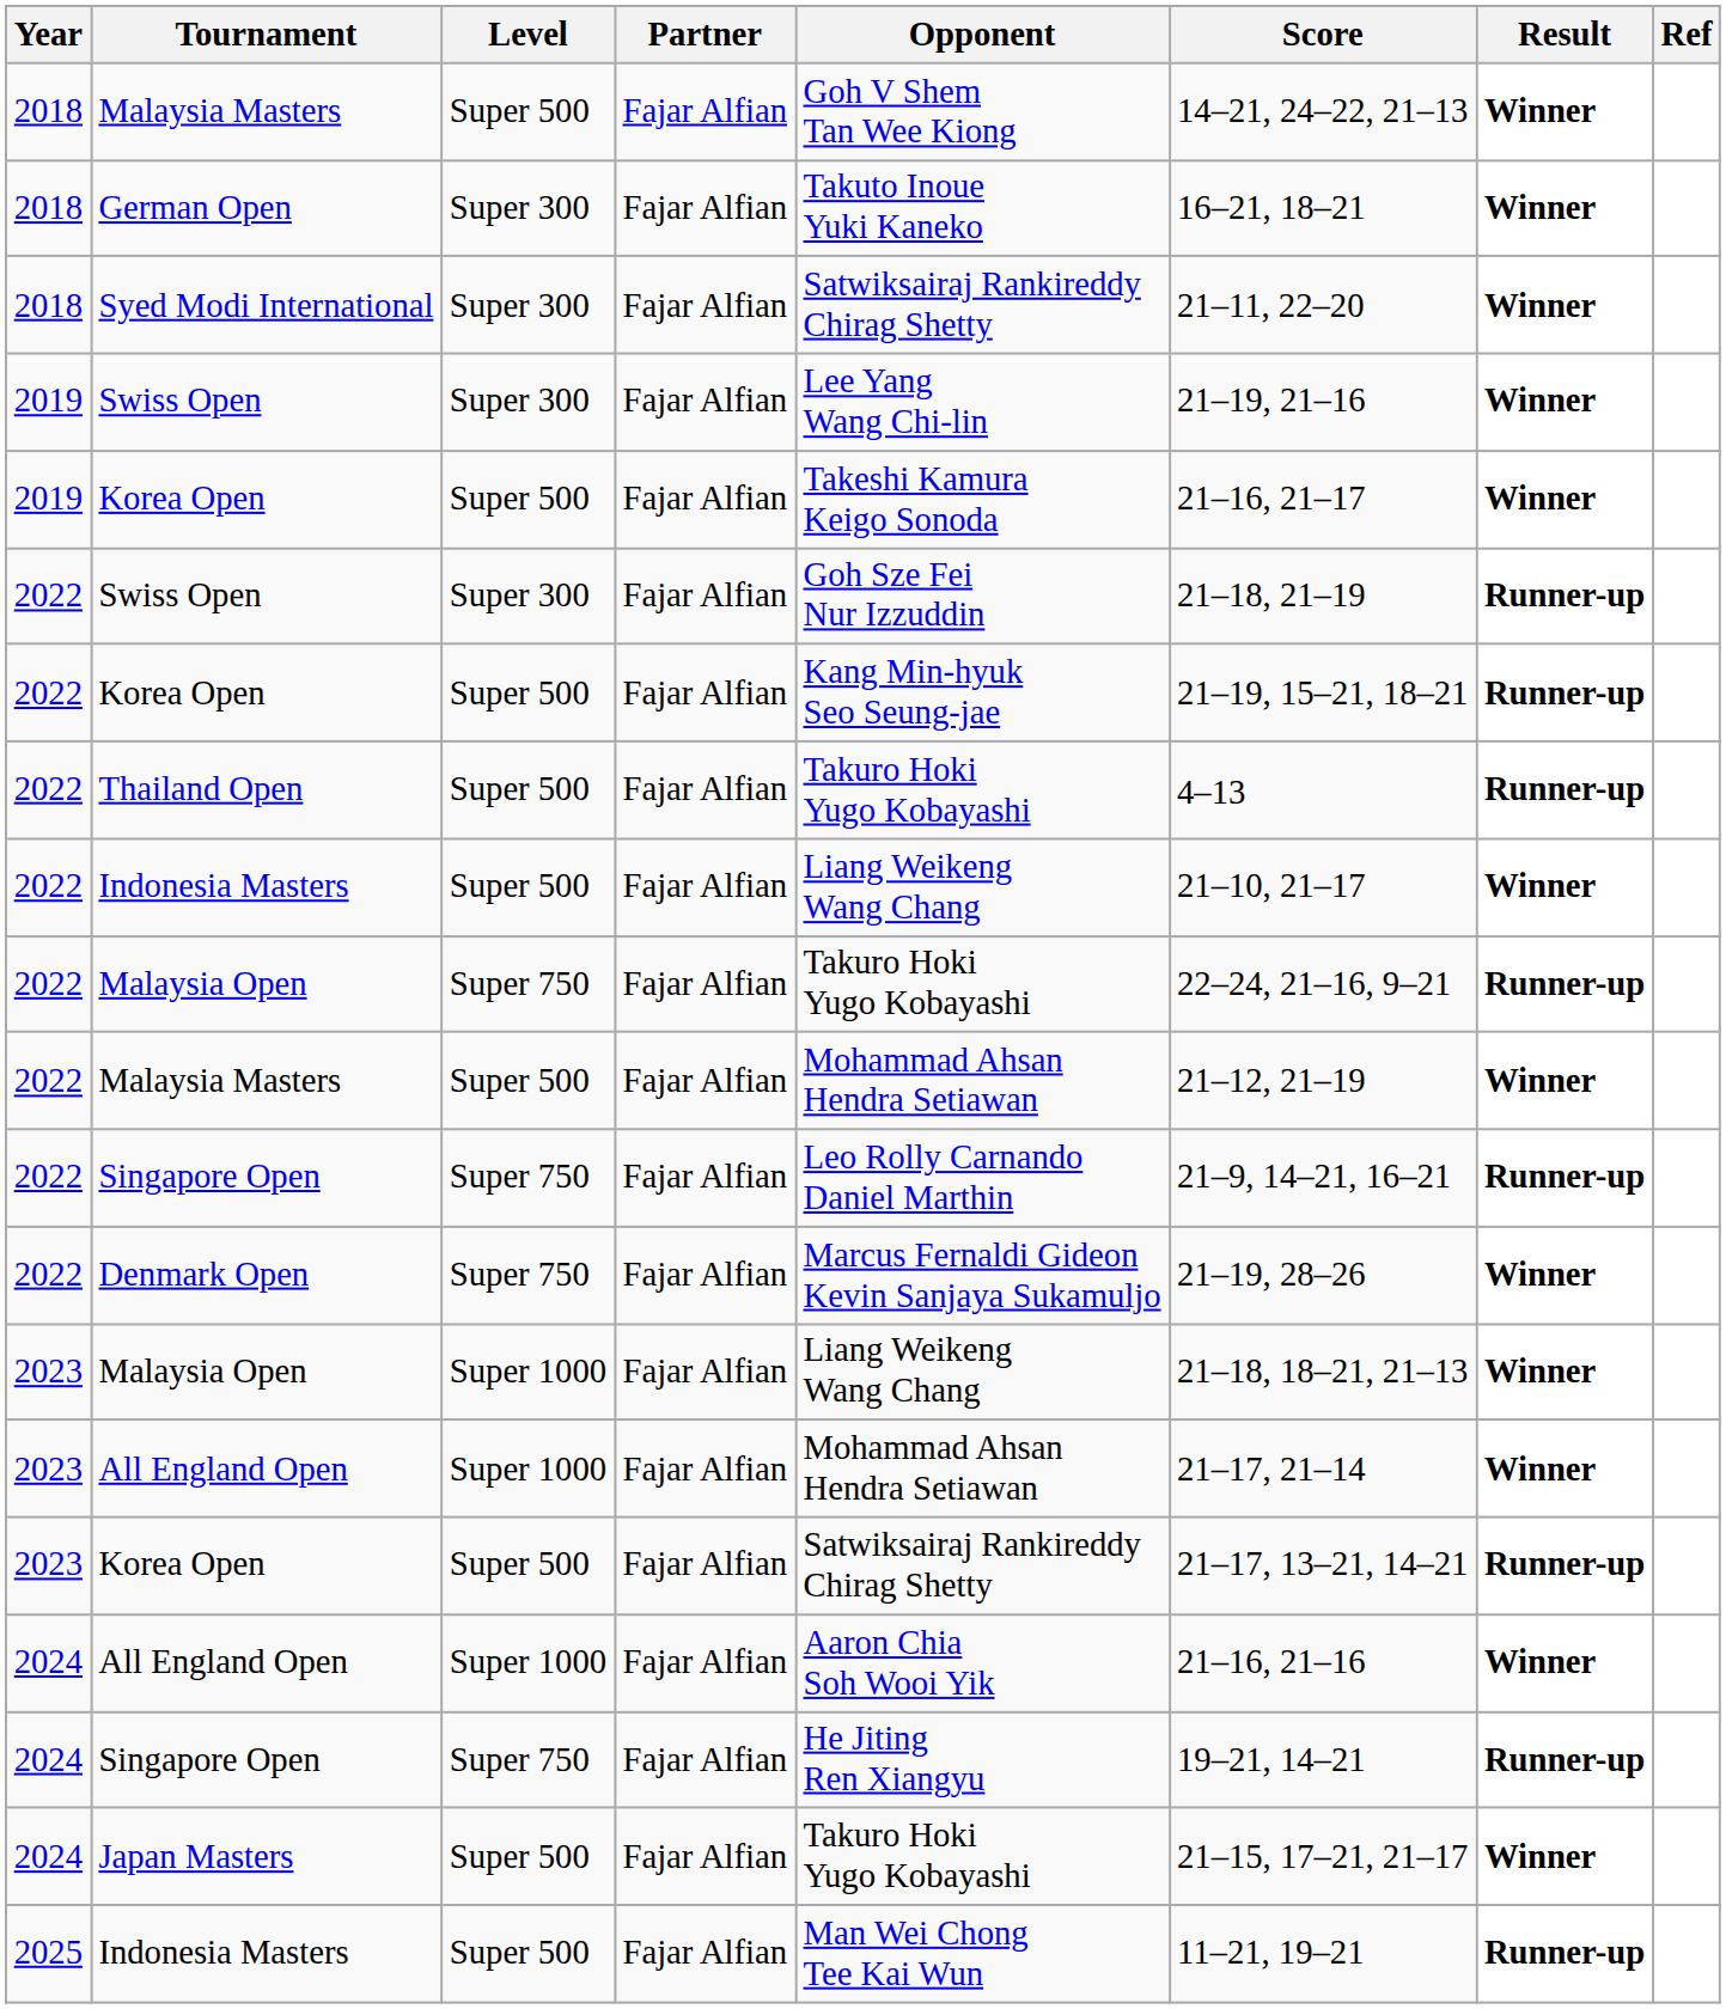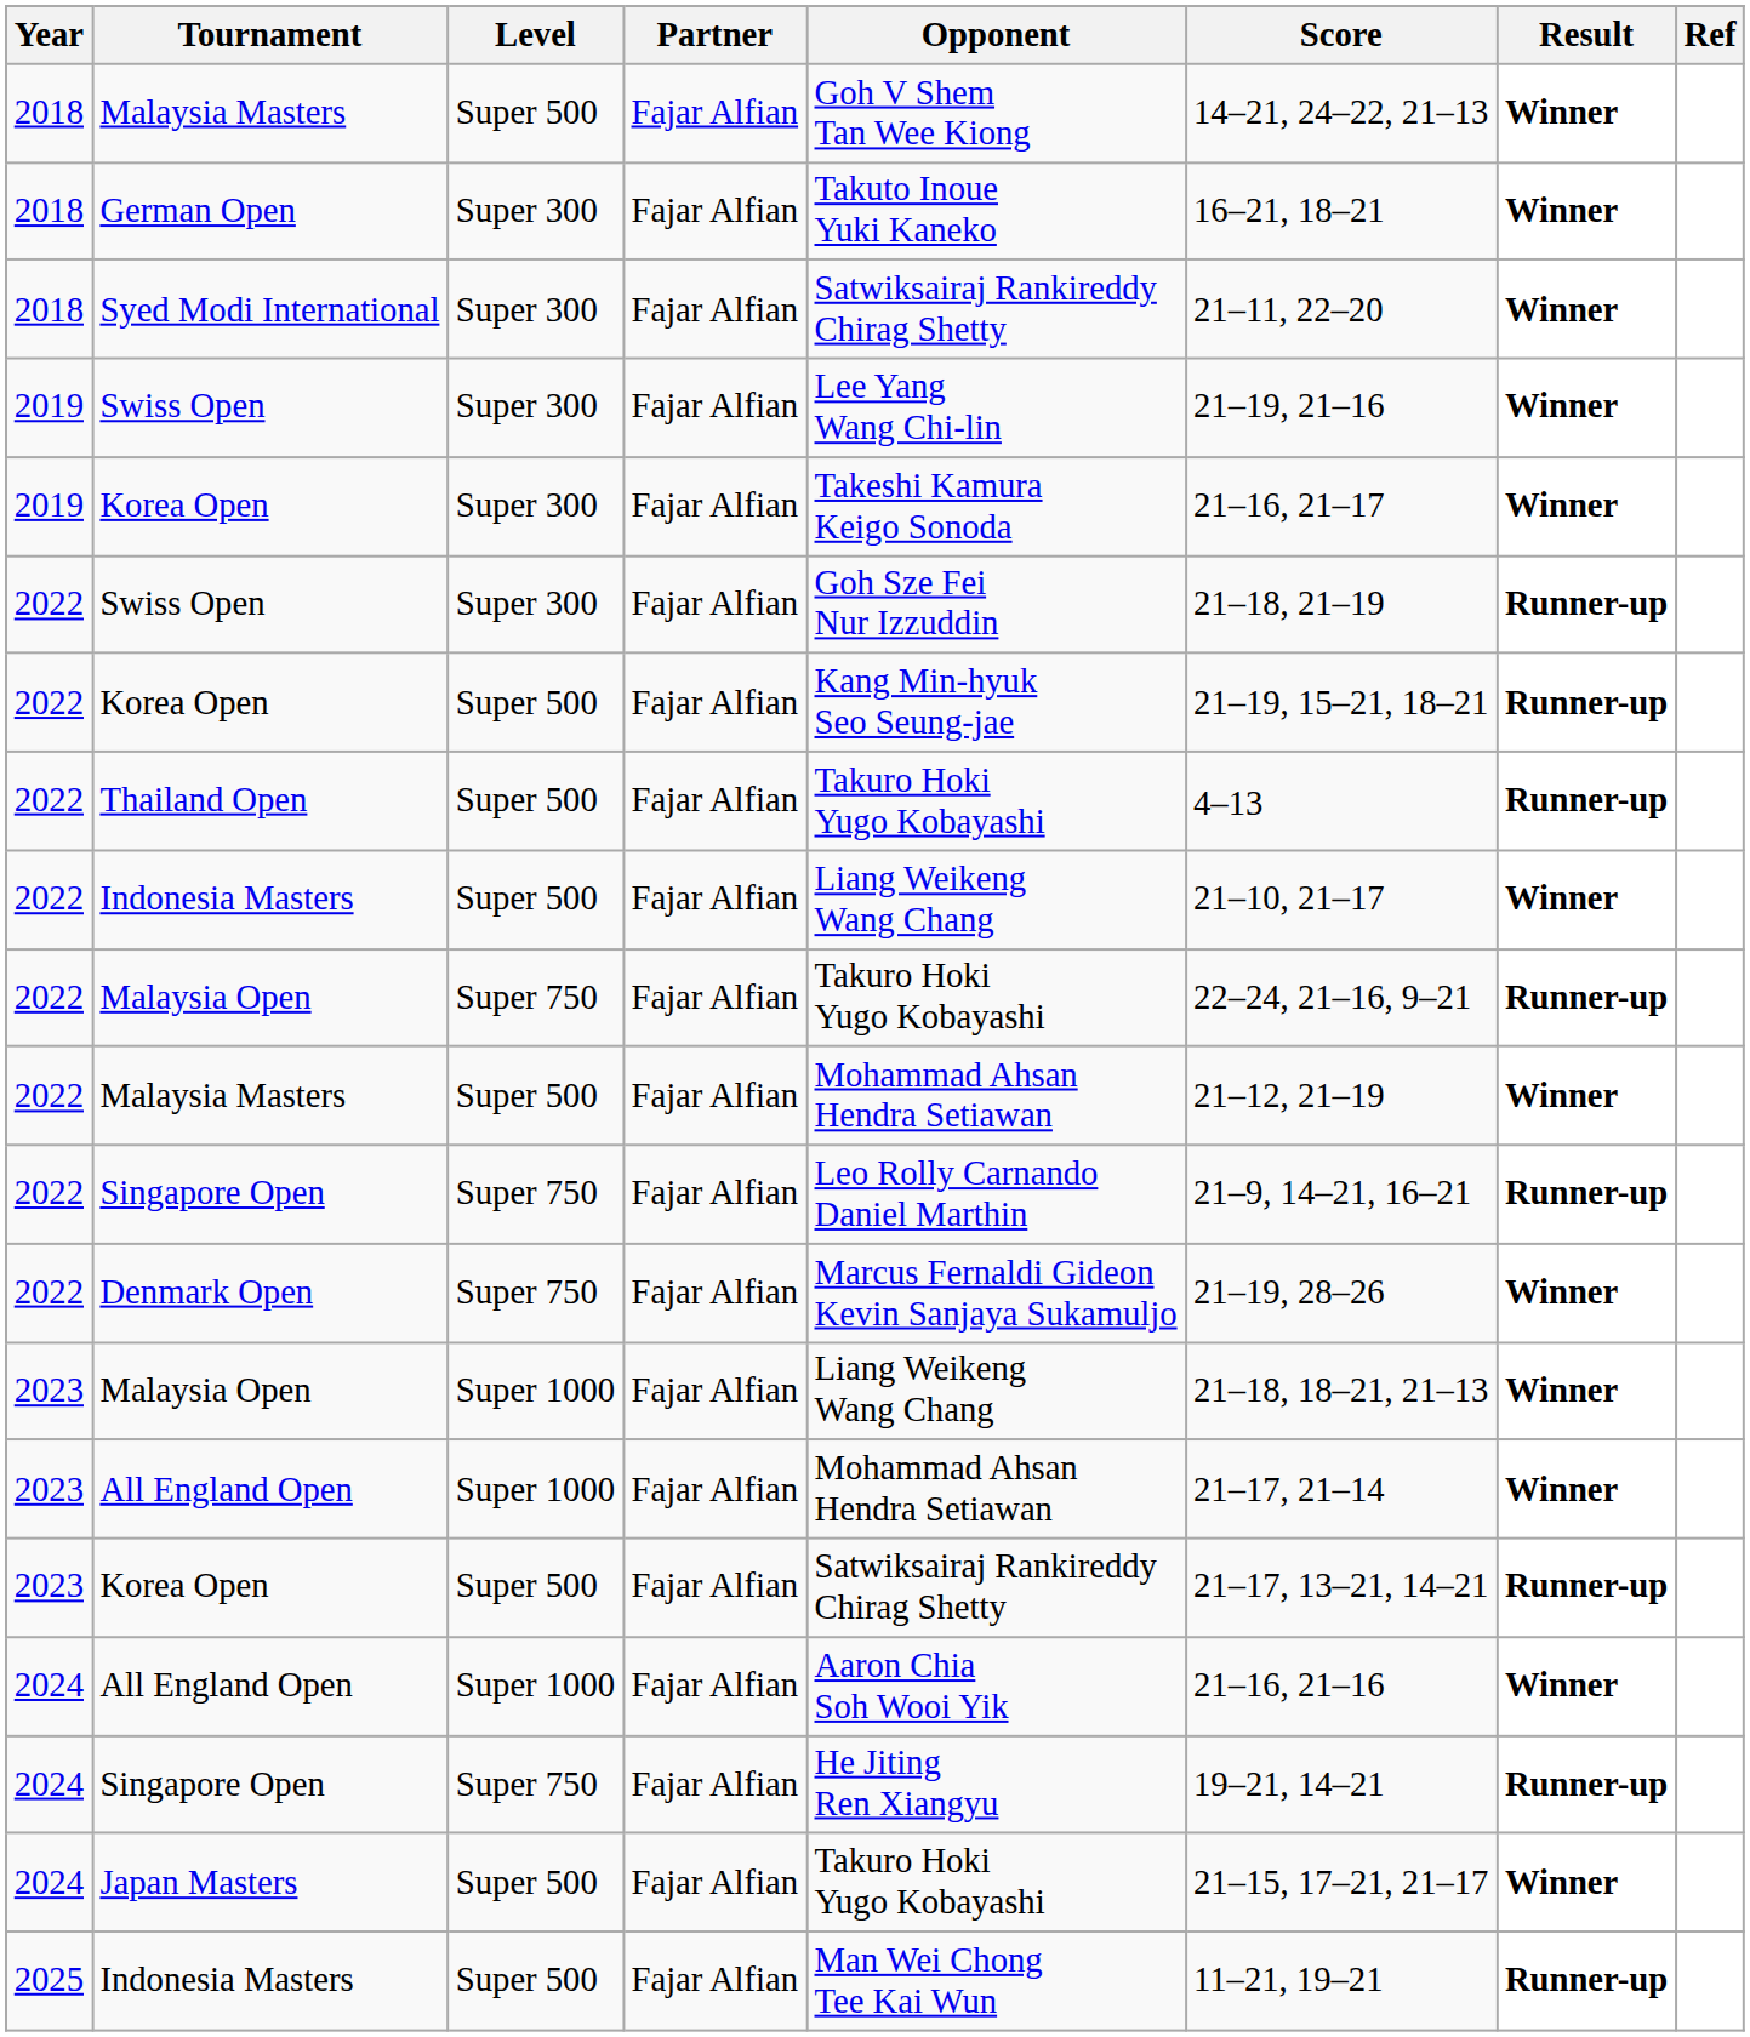 <table class="sortable wikitable" style="font-size:90%">
 <tr>
 <th>Year</th>
 <th>Tournament</th>
 <th>Level</th>
 <th>Partner</th>
 <th>Opponent</th>
 <th>Score</th>
 <th>Result</th>
 <th>Ref</th>
 </tr>
 <tr>
 <td align="center"><a href='#'>2018</a></td>
 <td align="left"><a href='#'>Malaysia Masters</a></td>
 <td align="left">Super 500</td>
 <td align="left"> <a href='#'>Fajar Alfian</a></td>
 <td align="left"> <a href='#'>Goh V Shem</a><br> <a href='#'>Tan Wee Kiong</a></td>
 <td align="left">14–21, 24–22, 21–13</td>
 <td style="text-align:left; background:white"> <strong>Winner</strong></td>
 <td style="text-align:center; background:white"></td>
 </tr>
 <tr>
 <td align="center"><a href='#'>2018</a></td>
 <td align="left"><a href='#'>German Open</a></td>
 <td align="left">Super 300</td>
 <td align="left"> Fajar Alfian</td>
 <td align="left"> <a href='#'>Takuto Inoue</a><br> <a href='#'>Yuki Kaneko</a></td>
 <td align="left">16–21, 18–21</td>
 <td style="text-align:left; background:white"> <strong>Winner</strong></td>
 <td style="text-align:center; background:white"></td>
 </tr>
 <tr>
 <td align="center"><a href='#'>2018</a></td>
 <td align="left"><a href='#'>Syed Modi International</a></td>
 <td align="left">Super 300</td>
 <td align="left"> Fajar Alfian</td>
 <td align="left"> <a href='#'>Satwiksairaj Rankireddy</a><br> <a href='#'>Chirag Shetty</a></td>
 <td align="left">21–11, 22–20</td>
 <td style="text-align:left; background:white"> <strong>Winner</strong></td>
 <td style="text-align:center; background:white"></td>
 </tr>
 <tr>
 <td align="center"><a href='#'>2019</a></td>
 <td align="left"><a href='#'>Swiss Open</a></td>
 <td align="left">Super 300</td>
 <td align="left"> Fajar Alfian</td>
 <td align="left"> <a href='#'>Lee Yang</a><br> <a href='#'>Wang Chi-lin</a></td>
 <td align="left">21–19, 21–16</td>
 <td style="text-align:left; background:white"> <strong>Winner</strong></td>
 <td style="text-align:center; background:white"></td>
 </tr>
 <tr>
 <td align="center"><a href='#'>2019</a></td>
 <td align="left"><a href='#'>Korea Open</a></td>
-<td align="left">Super 500</td>
+<td align="left">Super 300</td>
 <td align="left"> Fajar Alfian</td>
 <td align="left"> <a href='#'>Takeshi Kamura</a><br> <a href='#'>Keigo Sonoda</a></td>
 <td align="left">21–16, 21–17</td>
 <td style="text-align:left; background:white"> <strong>Winner</strong></td>
 <td style="text-align:center; background:white"></td>
 </tr>
 <tr>
 <td align="center"><a href='#'>2022</a></td>
 <td align="left">Swiss Open</td>
 <td align="left">Super 300</td>
 <td align="left"> Fajar Alfian</td>
 <td align="left"> <a href='#'>Goh Sze Fei</a><br> <a href='#'>Nur Izzuddin</a></td>
 <td align="left">21–18, 21–19</td>
 <td style="text-align:left; background:white"> <strong>Runner-up</strong></td>
 <td style="text-align:center; background:white"></td>
 </tr>
 <tr>
 <td align="center"><a href='#'>2022</a></td>
 <td align="left">Korea Open</td>
 <td align="left">Super 500</td>
 <td align="left"> Fajar Alfian</td>
 <td align="left"> <a href='#'>Kang Min-hyuk</a><br> <a href='#'>Seo Seung-jae</a></td>
 <td align="left">21–19, 15–21, 18–21</td>
 <td style="text-align:left; background:white"> <strong>Runner-up</strong></td>
 <td style="text-align:center; background:white"></td>
 </tr>
 <tr>
 <td align="center"><a href='#'>2022</a></td>
 <td align="left"><a href='#'>Thailand Open</a></td>
 <td align="left">Super 500</td>
 <td align="left"> Fajar Alfian</td>
 <td align="left"> <a href='#'>Takuro Hoki</a><br> <a href='#'>Yugo Kobayashi</a></td>
 <td align="left">4–13<sup></sup></td>
 <td style="text-align:left; background:white"> <strong>Runner-up</strong></td>
 <td style="text-align:center; background:white"></td>
 </tr>
 <tr>
 <td align="center"><a href='#'>2022</a></td>
 <td align="left"><a href='#'>Indonesia Masters</a></td>
 <td align="left">Super 500</td>
 <td align="left"> Fajar Alfian</td>
 <td align="left"> <a href='#'>Liang Weikeng</a><br> <a href='#'>Wang Chang</a></td>
 <td align="left">21–10, 21–17</td>
 <td style="text-align:left; background:white"> <strong>Winner</strong></td>
 <td style="text-align:center; background:white"></td>
 </tr>
 <tr>
 <td align="center"><a href='#'>2022</a></td>
 <td align="left"><a href='#'>Malaysia Open</a></td>
 <td align="left">Super 750</td>
 <td align="left"> Fajar Alfian</td>
 <td align="left"> Takuro Hoki<br> Yugo Kobayashi</td>
 <td align="left">22–24, 21–16, 9–21</td>
 <td style="text-align:left; background:white"> <strong>Runner-up</strong></td>
 <td style="text-align:center; background:white"></td>
 </tr>
 <tr>
 <td align="center"><a href='#'>2022</a></td>
 <td align="left">Malaysia Masters</td>
 <td align="left">Super 500</td>
 <td align="left"> Fajar Alfian</td>
 <td align="left"> <a href='#'>Mohammad Ahsan</a><br> <a href='#'>Hendra Setiawan</a></td>
 <td align="left">21–12, 21–19</td>
 <td style="text-align:left; background:white"> <strong>Winner</strong></td>
 <td style="text-align:center; background:white"></td>
 </tr>
 <tr>
 <td align="center"><a href='#'>2022</a></td>
 <td align="left"><a href='#'>Singapore Open</a></td>
 <td align="left">Super 750</td>
 <td align="left"> Fajar Alfian</td>
 <td align="left"> <a href='#'>Leo Rolly Carnando</a><br> <a href='#'>Daniel Marthin</a></td>
 <td align="left">21–9, 14–21, 16–21</td>
 <td style="text-align:left; background:white"> <strong>Runner-up</strong></td>
 <td style="text-align:center; background:white"></td>
 </tr>
 <tr>
 <td align="center"><a href='#'>2022</a></td>
 <td align="left"><a href='#'>Denmark Open</a></td>
 <td align="left">Super 750</td>
 <td align="left"> Fajar Alfian</td>
 <td align="left"> <a href='#'>Marcus Fernaldi Gideon</a><br> <a href='#'>Kevin Sanjaya Sukamuljo</a></td>
 <td align="left">21–19, 28–26</td>
 <td style="text-align:left; background:white"> <strong>Winner</strong></td>
 <td style="text-align:center; background:white"></td>
 </tr>
 <tr>
 <td align="center"><a href='#'>2023</a></td>
 <td align="left">Malaysia Open</td>
 <td align="left">Super 1000</td>
 <td align="left"> Fajar Alfian</td>
 <td align="left"> Liang Weikeng<br> Wang Chang</td>
 <td align="left">21–18, 18–21, 21–13</td>
 <td style="text-align:left; background:white"> <strong>Winner</strong></td>
 <td style="text-align:center; background:white"></td>
 </tr>
 <tr>
 <td align="center"><a href='#'>2023</a></td>
 <td align="left"><a href='#'>All England Open</a></td>
 <td align="left">Super 1000</td>
 <td align="left"> Fajar Alfian</td>
 <td align="left"> Mohammad Ahsan<br> Hendra Setiawan</td>
 <td align="left">21–17, 21–14</td>
 <td style="text-align:left; background:white"> <strong>Winner</strong></td>
 <td style="text-align:center; background:white"></td>
 </tr>
 <tr>
 <td align="center"><a href='#'>2023</a></td>
 <td align="left">Korea Open</td>
 <td align="left">Super 500</td>
 <td align="left"> Fajar Alfian</td>
 <td align="left"> Satwiksairaj Rankireddy<br> Chirag Shetty</td>
 <td align="left">21–17, 13–21, 14–21</td>
 <td style="text-align:left; background:white"> <strong>Runner-up</strong></td>
 <td style="text-align:center; background:white"></td>
 </tr>
 <tr>
 <td align="center"><a href='#'>2024</a></td>
 <td align="left">All England Open</td>
 <td align="left">Super 1000</td>
 <td align="left"> Fajar Alfian</td>
 <td align="left"> <a href='#'>Aaron Chia</a><br> <a href='#'>Soh Wooi Yik</a></td>
 <td align="left">21–16, 21–16</td>
 <td style="text-align:left; background:white"> <strong>Winner</strong></td>
 <td style="text-align:center; background:white"></td>
 </tr>
 <tr>
 <td align="center"><a href='#'>2024</a></td>
 <td align="left">Singapore Open</td>
 <td align="left">Super 750</td>
 <td align="left"> Fajar Alfian</td>
 <td align="left"> <a href='#'>He Jiting</a><br> <a href='#'>Ren Xiangyu</a></td>
 <td align="left">19–21, 14–21</td>
 <td style="text-align:left; background:white"> <strong>Runner-up</strong></td>
 <td style="text-align:center; background:white"></td>
 </tr>
 <tr>
 <td align="center"><a href='#'>2024</a></td>
 <td align="left"><a href='#'>Japan Masters</a></td>
 <td align="left">Super 500</td>
 <td align="left"> Fajar Alfian</td>
 <td align="left"> Takuro Hoki<br> Yugo Kobayashi</td>
 <td align="left">21–15, 17–21, 21–17</td>
 <td style="text-align:left; background:white"> <strong>Winner</strong></td>
 <td style="text-align:center; background:white"></td>
 </tr>
 <tr>
 <td align="center"><a href='#'>2025</a></td>
 <td align="left">Indonesia Masters</td>
 <td align="left">Super 500</td>
 <td align="left"> Fajar Alfian</td>
 <td align="left"> <a href='#'>Man Wei Chong</a><br> <a href='#'>Tee Kai Wun</a></td>
 <td align="left">11–21, 19–21</td>
 <td style="text-align:left; background:white"> <strong>Runner-up</strong></td>
 <td style="text-align:center; background: white"></td>
 </tr>
 </table>
